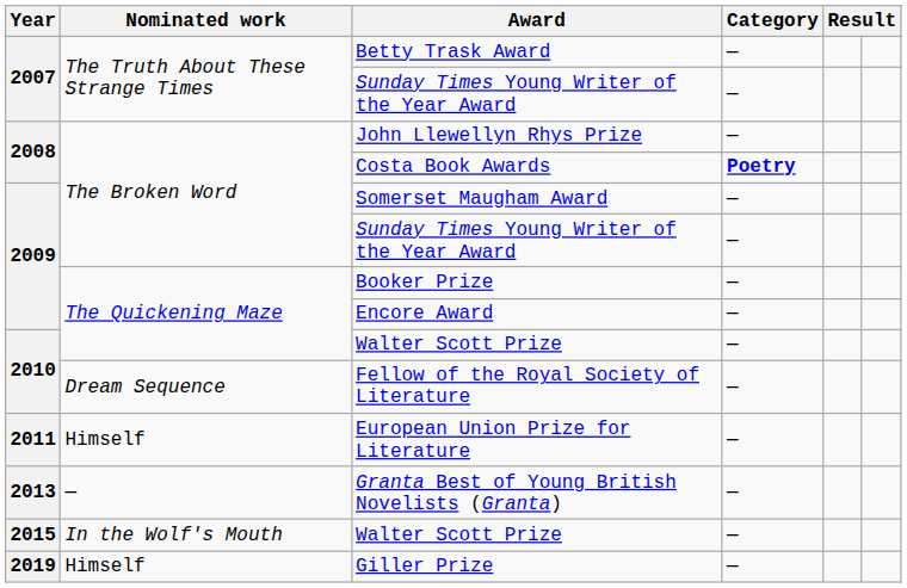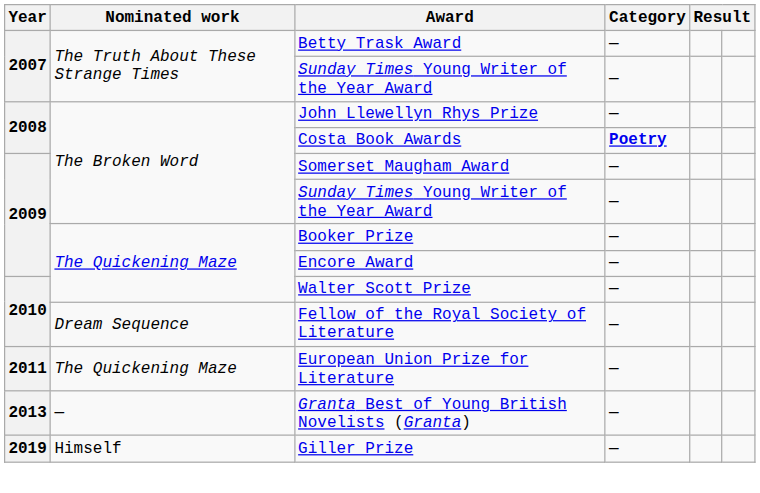 <table class="wikitable">
 <tr>
 <th>Year</th>
 <th>Nominated work</th>
 <th>Award</th>
 <th>Category</th>
 <th colspan=2>Result</th>
 </tr>
 <tr>
 <th rowspan="2">2007</th>
 <td rowspan="2"><em>The Truth About These Strange Times</em></td>
 <td><a href='#'>Betty Trask Award</a></td>
 <td>—</td>
 <td></td>
 <td align="center"></td>
 </tr>
 <tr>
 <td><a href='#'><em>Sunday Times</em> Young Writer of the Year Award</a></td>
 <td>—</td>
 <td></td>
 <td align="center"></td>
 </tr>
 <tr>
 <th rowspan="2">2008</th>
 <td rowspan="4"><em>The Broken Word</em></td>
 <td><a href='#'>John Llewellyn Rhys Prize</a></td>
 <td>—</td>
 <td></td>
 <td align="center"></td>
 </tr>
 <tr>
 <td><a href='#'>Costa Book Awards</a></td>
 <td><strong><a href='#'>Poetry</a></strong></td>
 <td></td>
 <td align="center"></td>
 </tr>
 <tr>
 <th rowspan="4" align="center">2009</th>
 <td><a href='#'>Somerset Maugham Award</a></td>
 <td>—</td>
 <td></td>
 <td align="center"></td>
 </tr>
 <tr>
 <td><a href='#'><em>Sunday Times</em> Young Writer of the Year Award</a></td>
 <td>—</td>
 <td></td>
 <td align="center"></td>
 </tr>
 <tr>
 <td rowspan="3"><em><a href='#'>The Quickening Maze</a></em></td>
 <td><a href='#'>Booker Prize</a></td>
 <td>—</td>
 <td></td>
 <td align="center"></td>
 </tr>
 <tr>
 <td><a href='#'>Encore Award</a></td>
 <td>—</td>
 <td></td>
 <td align="center"></td>
 </tr>
 <tr>
 <th rowspan="2" align="center">2010</th>
 <td><a href='#'>Walter Scott Prize</a></td>
 <td>—</td>
 <td></td>
 <td align="center"></td>
 </tr>
 <tr>
 <td><em>Dream Sequence</em></td>
 <td><a href='#'>Fellow of the Royal Society of Literature</a></td>
 <td>—</td>
 <td></td>
 <td align="center"></td>
 </tr>
 <tr>
 <th align="center">2011</th>
-<td>Himself</td>
+<td><em>The Quickening Maze</em></td>
 <td><a href='#'>European Union Prize for Literature</a></td>
 <td>—</td>
 <td></td>
 <td align="center"></td>
 </tr>
 <tr>
 <th align="center">2013</th>
 <td>—</td>
 <td><a href='#'><em>Granta</em> Best of Young British Novelists</a> (<em><a href='#'>Granta</a></em>)</td>
 <td>—</td>
 <td></td>
 <td align="center"></td>
 </tr>
 <tr>
-<th align="center">2015</th>
-<td><em>In the Wolf's Mouth</em></td>
-<td><a href='#'>Walter Scott Prize</a></td>
-<td>—</td>
-<td></td>
-<td align="center"></td>
-</tr>
-<tr>
 <th align="center">2019</th>
 <td>Himself</td>
 <td><a href='#'>Giller Prize</a></td>
 <td>—</td>
 <td></td>
 <td align="center"></td>
 </tr>
 </table>
